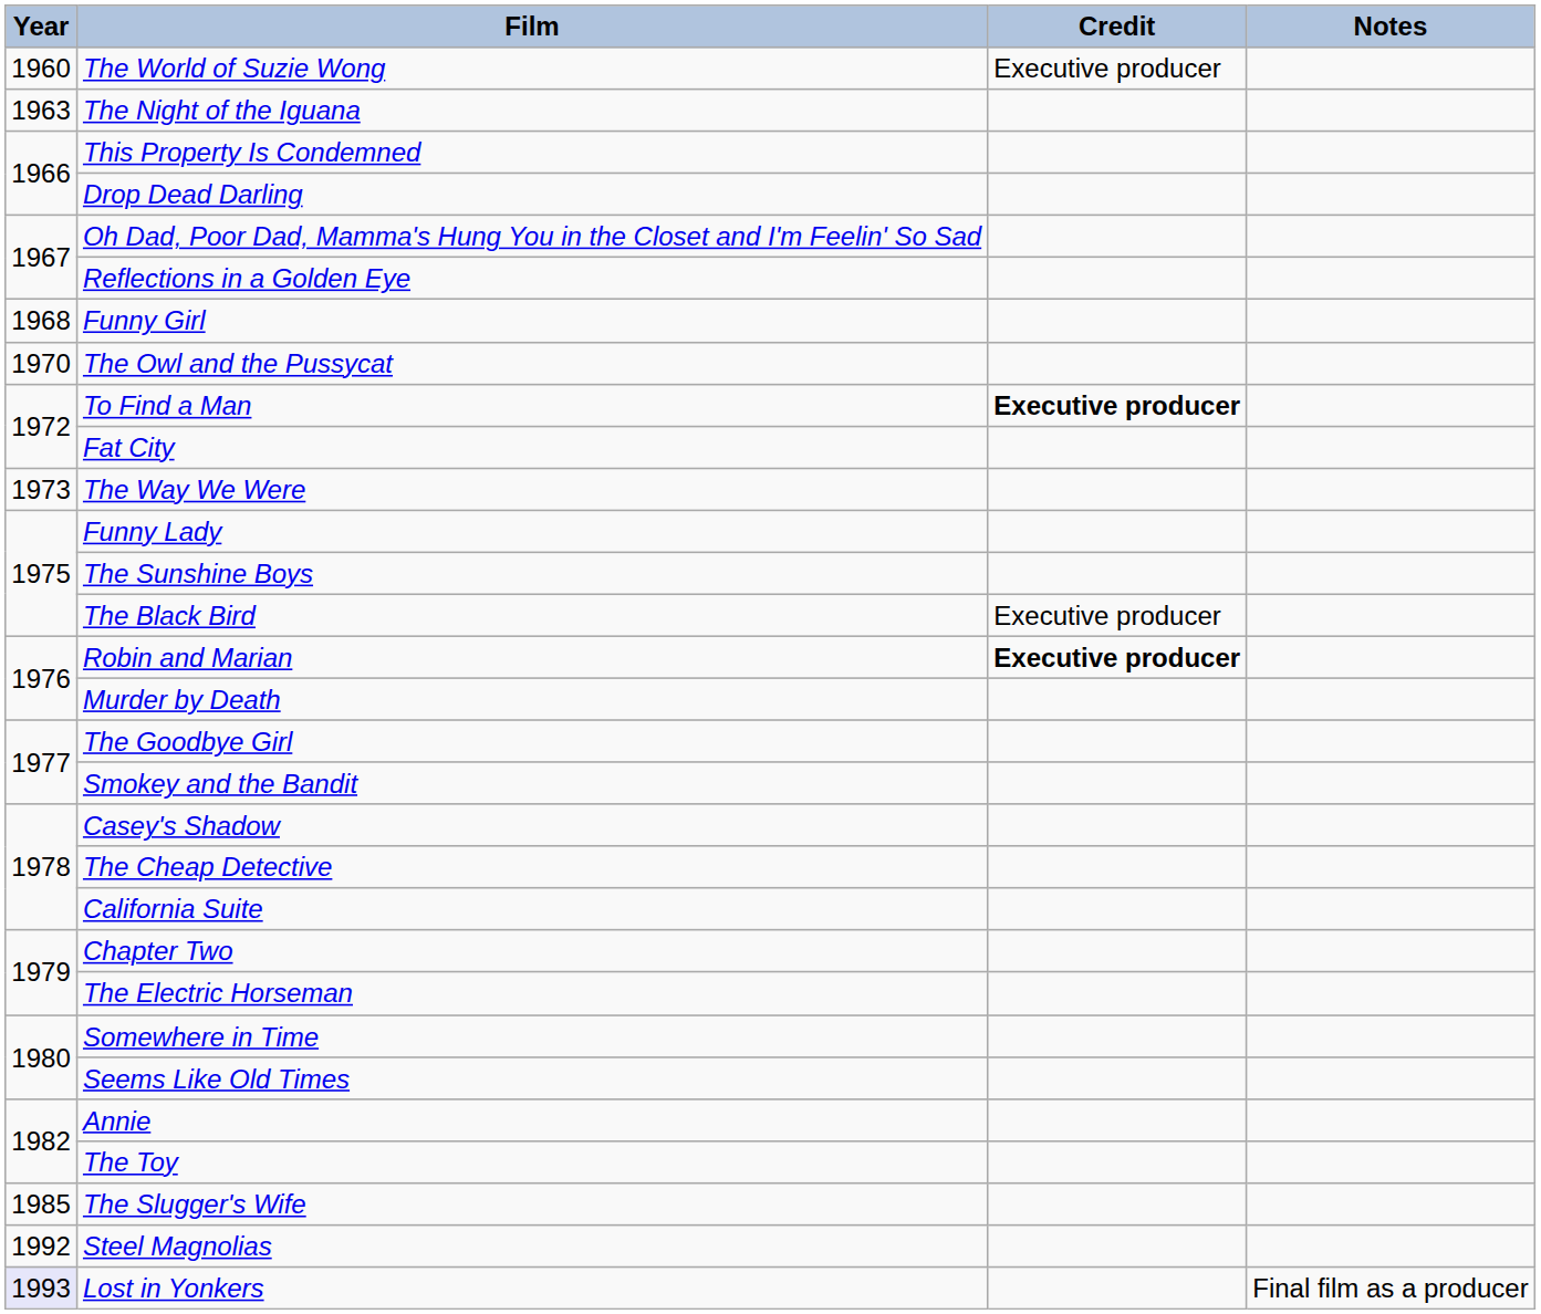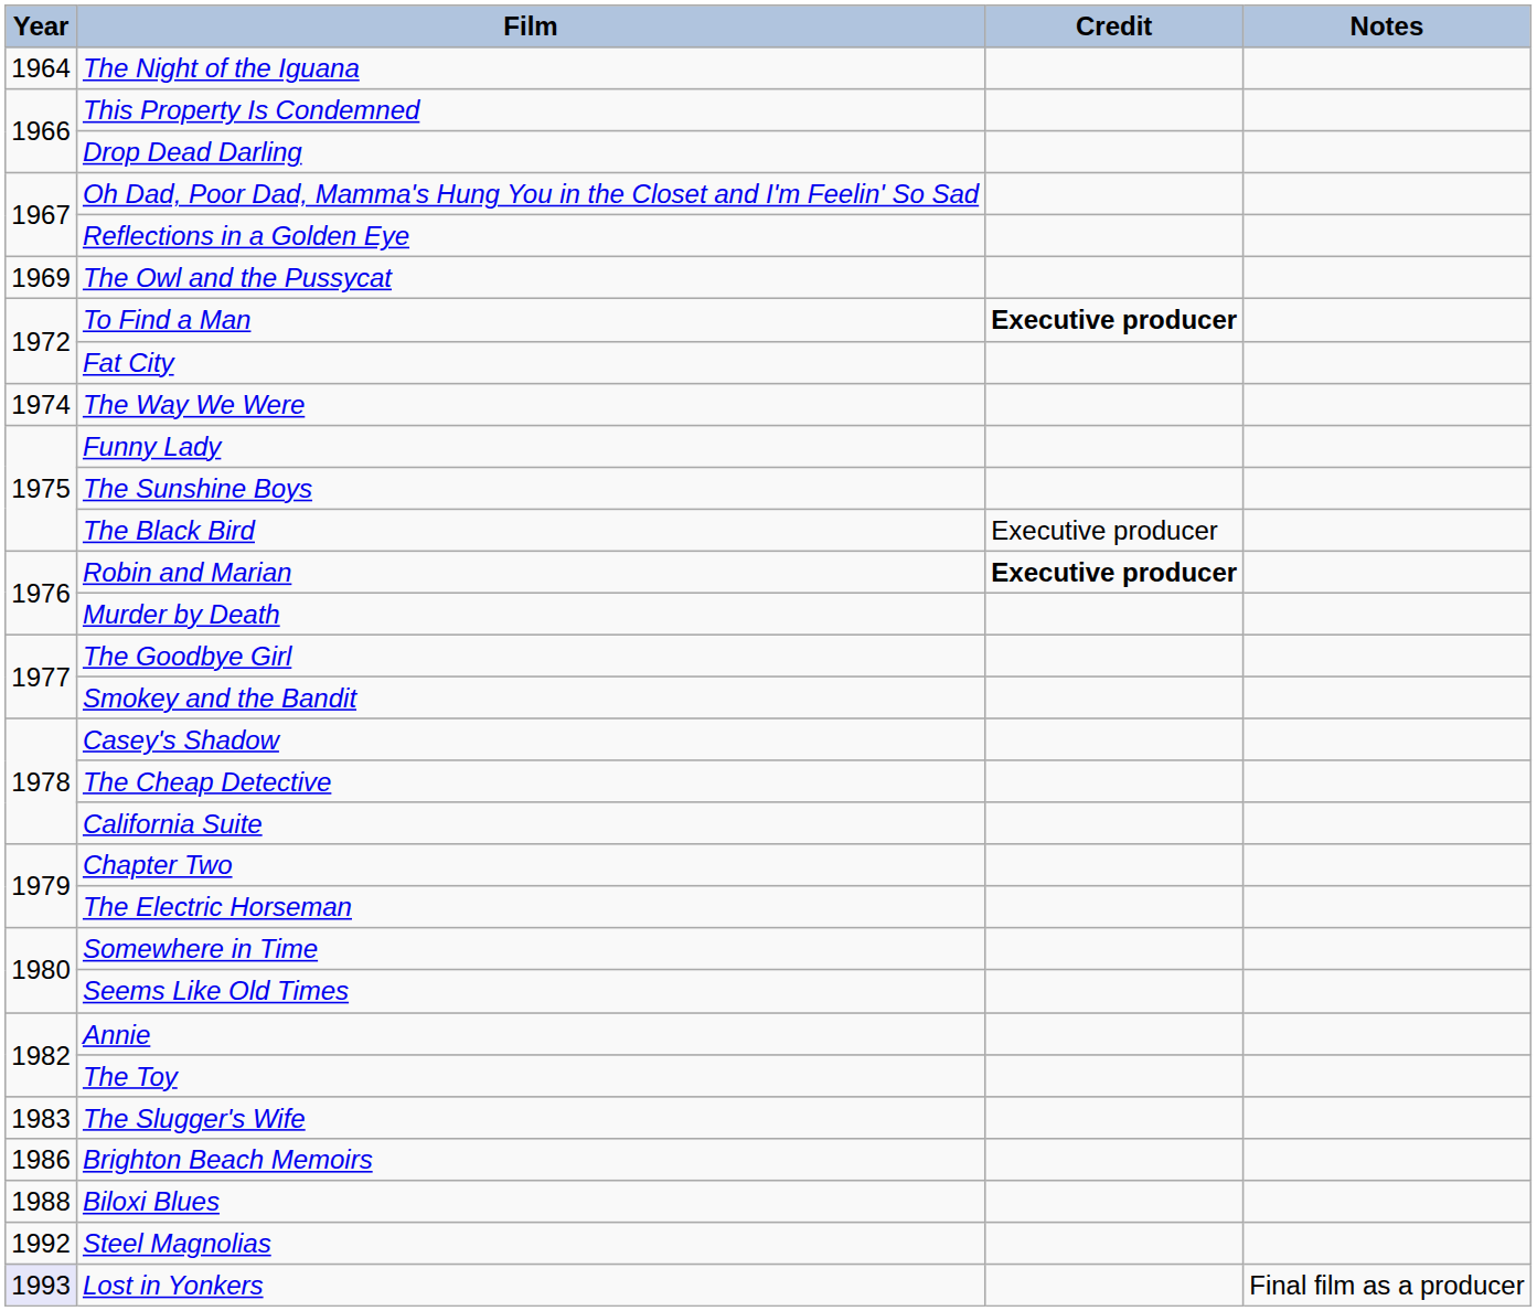 <table class="wikitable" style="font-size:95%;">
 <tr>
 <th style="background:#B0C4DE;">Year</th>
 <th style="background:#B0C4DE;">Film</th>
 <th style="background:#B0C4DE;">Credit</th>
 <th style="background:#B0C4DE;">Notes</th>
 </tr>
 <tr>
-<td>1960</td>
-<td><em><a href='#'>The World of Suzie Wong</a></em></td>
-<td>Executive producer</td>
-<td></td>
-</tr>
-<tr>
-<td>1963</td>
+<td>1964</td>
 <td><em><a href='#'>The Night of the Iguana</a></em></td>
 <td></td>
 <td></td>
 </tr>
 <tr>
 <td rowspan=2>1966</td>
 <td><em><a href='#'>This Property Is Condemned</a></em></td>
 <td></td>
 <td></td>
 </tr>
 <tr>
 <td><em><a href='#'>Drop Dead Darling</a></em></td>
 <td></td>
 <td></td>
 </tr>
 <tr>
 <td rowspan=2>1967</td>
 <td><em><a href='#'>Oh Dad, Poor Dad, Mamma's Hung You in the Closet and I'm Feelin' So Sad</a></em></td>
 <td></td>
 <td></td>
 </tr>
 <tr>
 <td><em><a href='#'>Reflections in a Golden Eye</a></em></td>
 <td></td>
 <td></td>
 </tr>
 <tr>
-<td>1968</td>
-<td><em><a href='#'>Funny Girl</a></em></td>
-<td></td>
-<td></td>
-</tr>
-<tr>
-<td>1970</td>
+<td>1969</td>
 <td><em><a href='#'>The Owl and the Pussycat</a></em></td>
 <td></td>
 <td></td>
 </tr>
 <tr>
 <td rowspan=2>1972</td>
 <td><em><a href='#'>To Find a Man</a></em></td>
 <td><strong>Executive producer</strong></td>
 <td></td>
 </tr>
 <tr>
 <td><em><a href='#'>Fat City</a></em></td>
 <td></td>
 <td></td>
 </tr>
 <tr>
-<td>1973</td>
+<td>1974</td>
 <td><em><a href='#'>The Way We Were</a></em></td>
 <td></td>
 <td></td>
 </tr>
 <tr>
 <td rowspan=3>1975</td>
 <td><em><a href='#'>Funny Lady</a></em></td>
 <td></td>
 <td></td>
 </tr>
 <tr>
 <td><em><a href='#'>The Sunshine Boys</a></em></td>
 <td></td>
 <td></td>
 </tr>
 <tr>
 <td><em><a href='#'>The Black Bird</a></em></td>
 <td>Executive producer</td>
 <td></td>
 </tr>
 <tr>
 <td rowspan=2>1976</td>
 <td><em><a href='#'>Robin and Marian</a></em></td>
 <td><strong>Executive producer</strong></td>
 <td></td>
 </tr>
 <tr>
 <td><em><a href='#'>Murder by Death</a></em></td>
 <td></td>
 <td></td>
 </tr>
 <tr>
 <td rowspan=2>1977</td>
 <td><em><a href='#'>The Goodbye Girl</a></em></td>
 <td></td>
 <td></td>
 </tr>
 <tr>
 <td><em><a href='#'>Smokey and the Bandit</a></em></td>
 <td></td>
 <td></td>
 </tr>
 <tr>
 <td rowspan=3>1978</td>
 <td><em><a href='#'>Casey's Shadow</a></em></td>
 <td></td>
 <td></td>
 </tr>
 <tr>
 <td><em><a href='#'>The Cheap Detective</a></em></td>
 <td></td>
 <td></td>
 </tr>
 <tr>
 <td><em><a href='#'>California Suite</a></em></td>
 <td></td>
 <td></td>
 </tr>
 <tr>
 <td rowspan=2>1979</td>
 <td><em><a href='#'>Chapter Two</a></em></td>
 <td></td>
 <td></td>
 </tr>
 <tr>
 <td><em><a href='#'>The Electric Horseman</a></em></td>
 <td></td>
 <td></td>
 </tr>
 <tr>
 <td rowspan=2>1980</td>
 <td><em><a href='#'>Somewhere in Time</a></em></td>
 <td></td>
 <td></td>
 </tr>
 <tr>
 <td><em><a href='#'>Seems Like Old Times</a></em></td>
 <td></td>
 <td></td>
 </tr>
 <tr>
 <td rowspan=2>1982</td>
 <td><em><a href='#'>Annie</a></em></td>
 <td></td>
 <td></td>
 </tr>
 <tr>
 <td><em><a href='#'>The Toy</a></em></td>
 <td></td>
 <td></td>
 </tr>
 <tr>
-<td>1985</td>
+<td>1983</td>
 <td><em><a href='#'>The Slugger's Wife</a></em></td>
+<td></td>
+<td></td>
+</tr>
+<tr>
+<td>1986</td>
+<td><em><a href='#'>Brighton Beach Memoirs</a></em></td>
+<td></td>
+<td></td>
+</tr>
+<tr>
+<td>1988</td>
+<td><em><a href='#'>Biloxi Blues</a></em></td>
 <td></td>
 <td></td>
 </tr>
 <tr>
 <td>1992</td>
 <td><em><a href='#'>Steel Magnolias</a></em></td>
 <td></td>
 <td></td>
 </tr>
 <tr>
 <td style="background: lavender;">1993</td>
 <td><em><a href='#'>Lost in Yonkers</a></em></td>
 <td></td>
 <td>Final film as a producer</td>
 </tr>
 </table>
